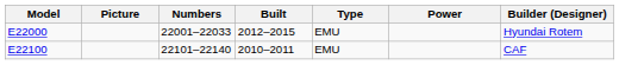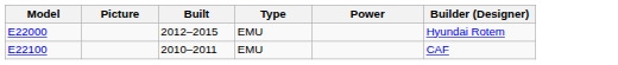 <table class="wikitable">
 <tr>
 <th width=100>Model</th>
 <th width=100>Picture</th>
-<th width=100>Numbers</th>
 <th width=100>Built</th>
 <th width=100>Type</th>
 <th width=150>Power</th>
 <th width=150>Builder (Designer)</th>
 </tr>
 <tr>
 <td><a href='#'>E22000</a></td>
 <td></td>
-<td>22001–22033</td>
 <td>2012–2015</td>
 <td>EMU</td>
 <td></td>
 <td><a href='#'>Hyundai Rotem</a></td>
 </tr>
 <tr>
 <td><a href='#'>E22100</a></td>
 <td></td>
-<td>22101–22140</td>
 <td>2010–2011</td>
 <td>EMU</td>
 <td></td>
 <td><a href='#'>CAF</a></td>
 </tr>
 </table>
